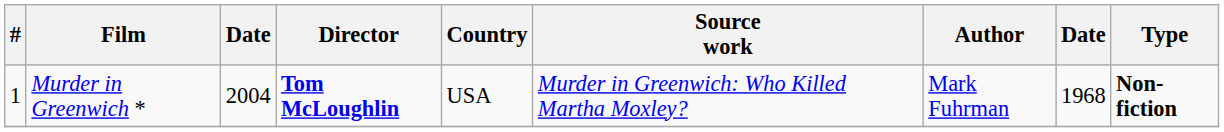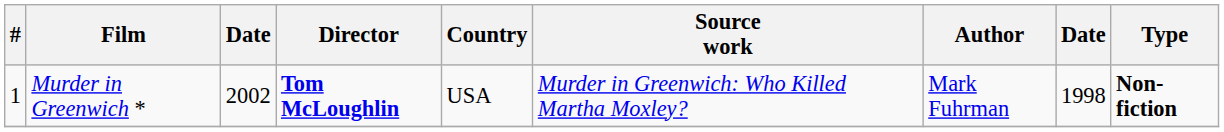 <table class="wikitable">
 <tr>
 <th>#</th>
 <th>Film</th>
 <th>Date</th>
 <th>Director</th>
 <th>Country</th>
 <th>Source<br>work</th>
 <th>Author</th>
 <th>Date</th>
 <th>Type</th>
 </tr>
 <tr>
 <td>1</td>
 <td><em><a href='#'>Murder in Greenwich</a></em> *</td>
-<td>2004</td>
+<td>2002</td>
 <td><strong><a href='#'>Tom McLoughlin</a></strong></td>
 <td>USA</td>
 <td><em><a href='#'>Murder in Greenwich: Who Killed Martha Moxley?</a></em></td>
 <td><a href='#'>Mark Fuhrman</a></td>
-<td>1968</td>
+<td>1998</td>
 <td><strong>Non-fiction</strong></td>
 </tr>
 <tr>
 </tr>
 </table>
